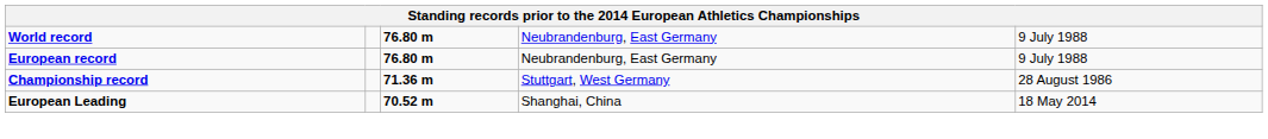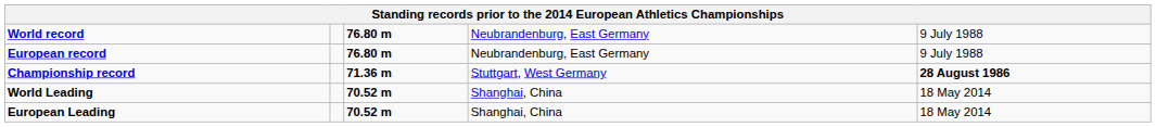 <table class="wikitable" width=75%>
 <tr>
 <th colspan="5">Standing records prior to the 2014 European Athletics Championships</th>
 </tr>
 <tr>
 <td><strong><a href='#'>World record</a></strong></td>
 <td></td>
 <td><strong>76.80 m</strong></td>
 <td><a href='#'>Neubrandenburg</a>, <a href='#'>East Germany</a></td>
 <td>9 July 1988</td>
 </tr>
 <tr>
 <td><strong><a href='#'>European record</a></strong></td>
 <td></td>
 <td><strong>76.80 m</strong></td>
 <td>Neubrandenburg, East Germany</td>
 <td>9 July 1988</td>
 </tr>
 <tr>
 <td><strong><a href='#'>Championship record</a></strong></td>
 <td></td>
 <td><strong>71.36 m</strong></td>
 <td><a href='#'>Stuttgart</a>, <a href='#'>West Germany</a></td>
-<td>28 August 1986</td>
+<td><strong>28 August 1986</strong></td>
+</tr>
+<tr>
+<td><strong>World Leading</strong></td>
+<td></td>
+<td><strong>70.52 m</strong></td>
+<td><a href='#'>Shanghai</a>, China</td>
+<td>18 May 2014</td>
 </tr>
 <tr>
 <td><strong>European Leading</strong></td>
 <td></td>
 <td><strong>70.52 m</strong></td>
 <td>Shanghai, China</td>
 <td>18 May 2014</td>
 </tr>
 </table>
